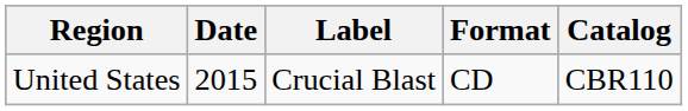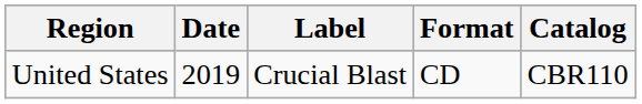 <table class="wikitable">
 <tr>
 <th>Region</th>
 <th>Date</th>
 <th>Label</th>
 <th>Format</th>
 <th>Catalog</th>
 </tr>
 <tr>
 <td>United States</td>
-<td>2015</td>
+<td>2019</td>
 <td>Crucial Blast</td>
 <td>CD</td>
 <td>CBR110</td>
 </tr>
 </table>
